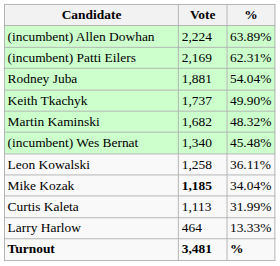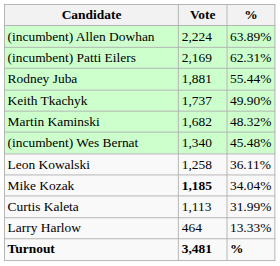 <table class="wikitable">
 <tr>
 <th bgcolor="#DDDDFF" width="200px">Candidate</th>
 <th bgcolor="#DDDDFF" width="50px">Vote</th>
 <th bgcolor="#DDDDFF" width="50px">%</th>
 </tr>
 <tr style="text-align:left; background:#cfc;">
 <td>(incumbent) Allen Dowhan</td>
 <td>2,224</td>
 <td>63.89%</td>
 </tr>
 <tr style="text-align:left; background:#cfc;">
 <td>(incumbent) Patti Eilers</td>
 <td>2,169</td>
 <td>62.31%</td>
 </tr>
 <tr style="text-align:left; background:#cfc;">
 <td>Rodney Juba</td>
 <td>1,881</td>
-<td>54.04%</td>
+<td>55.44%</td>
 </tr>
 <tr style="text-align:left; background:#cfc;">
 <td>Keith Tkachyk</td>
 <td>1,737</td>
 <td>49.90%</td>
 </tr>
 <tr style="text-align:left; background:#cfc;">
 <td>Martin Kaminski</td>
 <td>1,682</td>
 <td>48.32%</td>
 </tr>
 <tr style="text-align:left; background:#cfc;">
 <td>(incumbent) Wes Bernat</td>
 <td>1,340</td>
 <td>45.48%</td>
 </tr>
 <tr>
 <td>Leon Kowalski</td>
 <td>1,258</td>
 <td>36.11%</td>
 </tr>
 <tr>
 <td>Mike Kozak</td>
 <td><strong>1,185</strong></td>
 <td>34.04%</td>
 </tr>
 <tr>
 <td>Curtis Kaleta</td>
 <td>1,113</td>
 <td>31.99%</td>
 </tr>
 <tr>
 <td>Larry Harlow</td>
 <td>464</td>
 <td>13.33%</td>
 </tr>
 <tr>
 <td><strong>Turnout</strong></td>
 <td><strong>3,481</strong></td>
 <td><strong>%</strong></td>
 </tr>
 </table>
